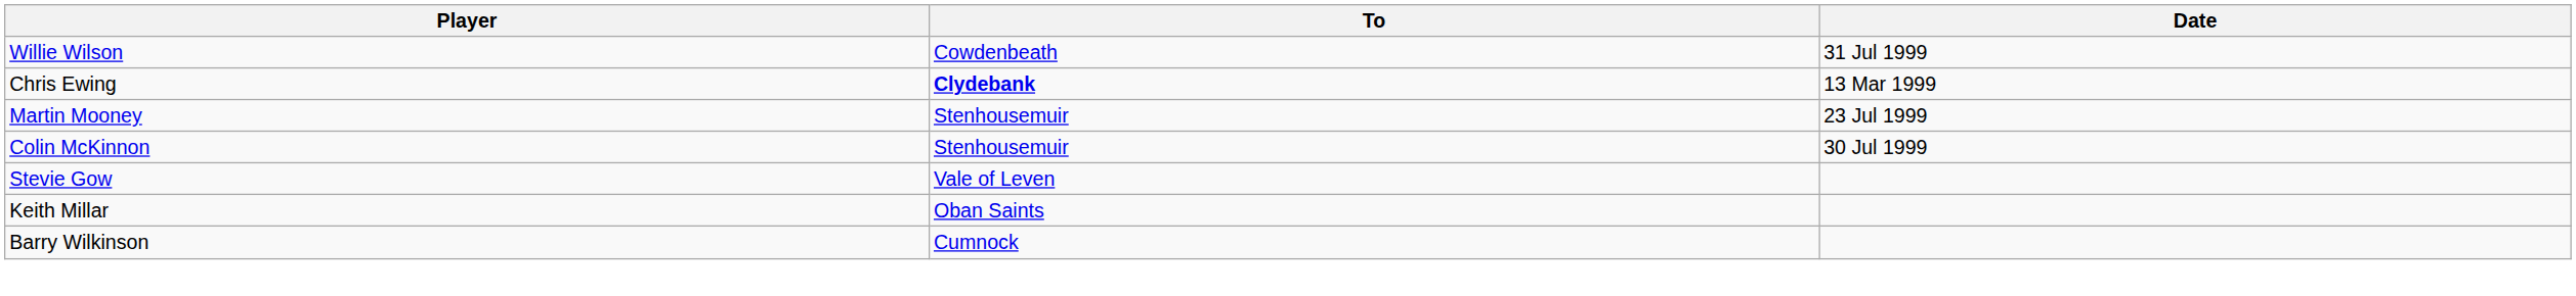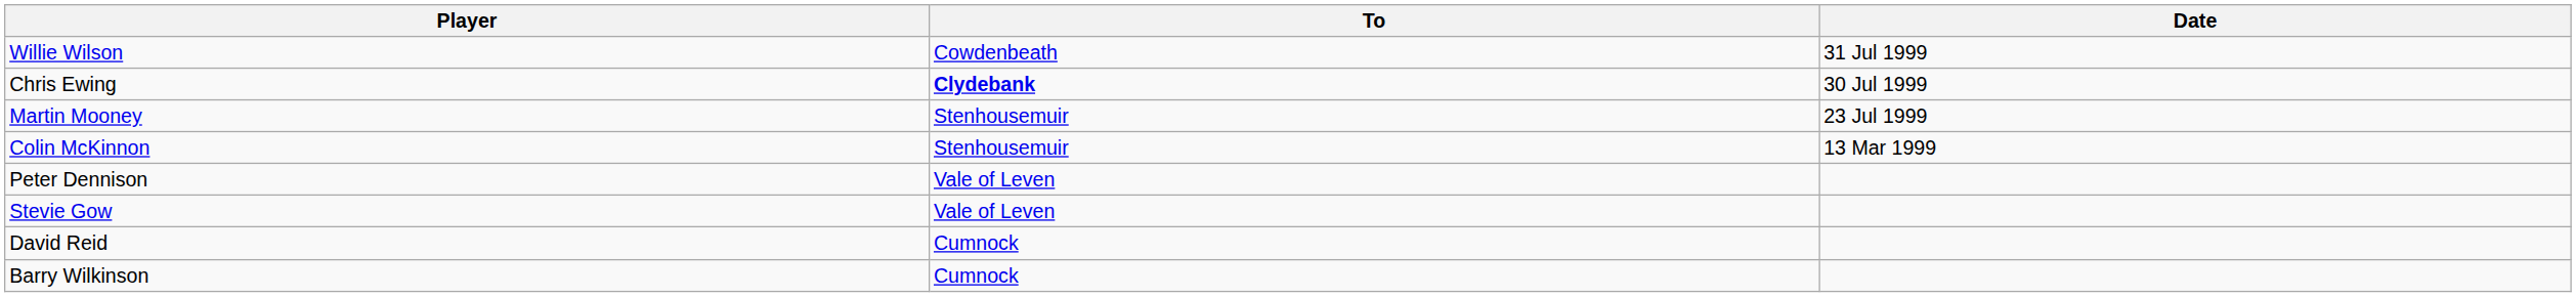 <table class="wikitable" style="text-align:center; font-size:95%;width:98%; text-align:left">
 <tr>
 <th>Player</th>
 <th>To</th>
 <th>Date</th>
 </tr>
 <tr>
 <td> <a href='#'>Willie Wilson</a></td>
 <td> <a href='#'>Cowdenbeath</a></td>
 <td>31 Jul 1999</td>
 </tr>
 <tr>
 <td> Chris Ewing</td>
 <td><strong> <a href='#'>Clydebank</a></strong></td>
-<td>13 Mar 1999</td>
+<td>30 Jul 1999</td>
 </tr>
 <tr>
 <td> <a href='#'>Martin Mooney</a></td>
 <td> <a href='#'>Stenhousemuir</a></td>
 <td>23 Jul 1999</td>
 </tr>
 <tr>
 <td> <a href='#'>Colin McKinnon</a></td>
 <td> <a href='#'>Stenhousemuir</a></td>
-<td>30 Jul 1999</td>
+<td>13 Mar 1999</td>
+</tr>
+<tr>
+<td> Peter Dennison</td>
+<td> <a href='#'>Vale of Leven</a></td>
+<td></td>
 </tr>
 <tr>
 <td> <a href='#'>Stevie Gow</a></td>
 <td> <a href='#'>Vale of Leven</a></td>
 <td></td>
 </tr>
 <tr>
-<td> Keith Millar</td>
-<td> <a href='#'>Oban Saints</a></td>
+<td> David Reid</td>
+<td> <a href='#'>Cumnock</a></td>
 <td></td>
 </tr>
 <tr>
 <td> Barry Wilkinson</td>
 <td> <a href='#'>Cumnock</a></td>
 <td></td>
 </tr>
 </table>
